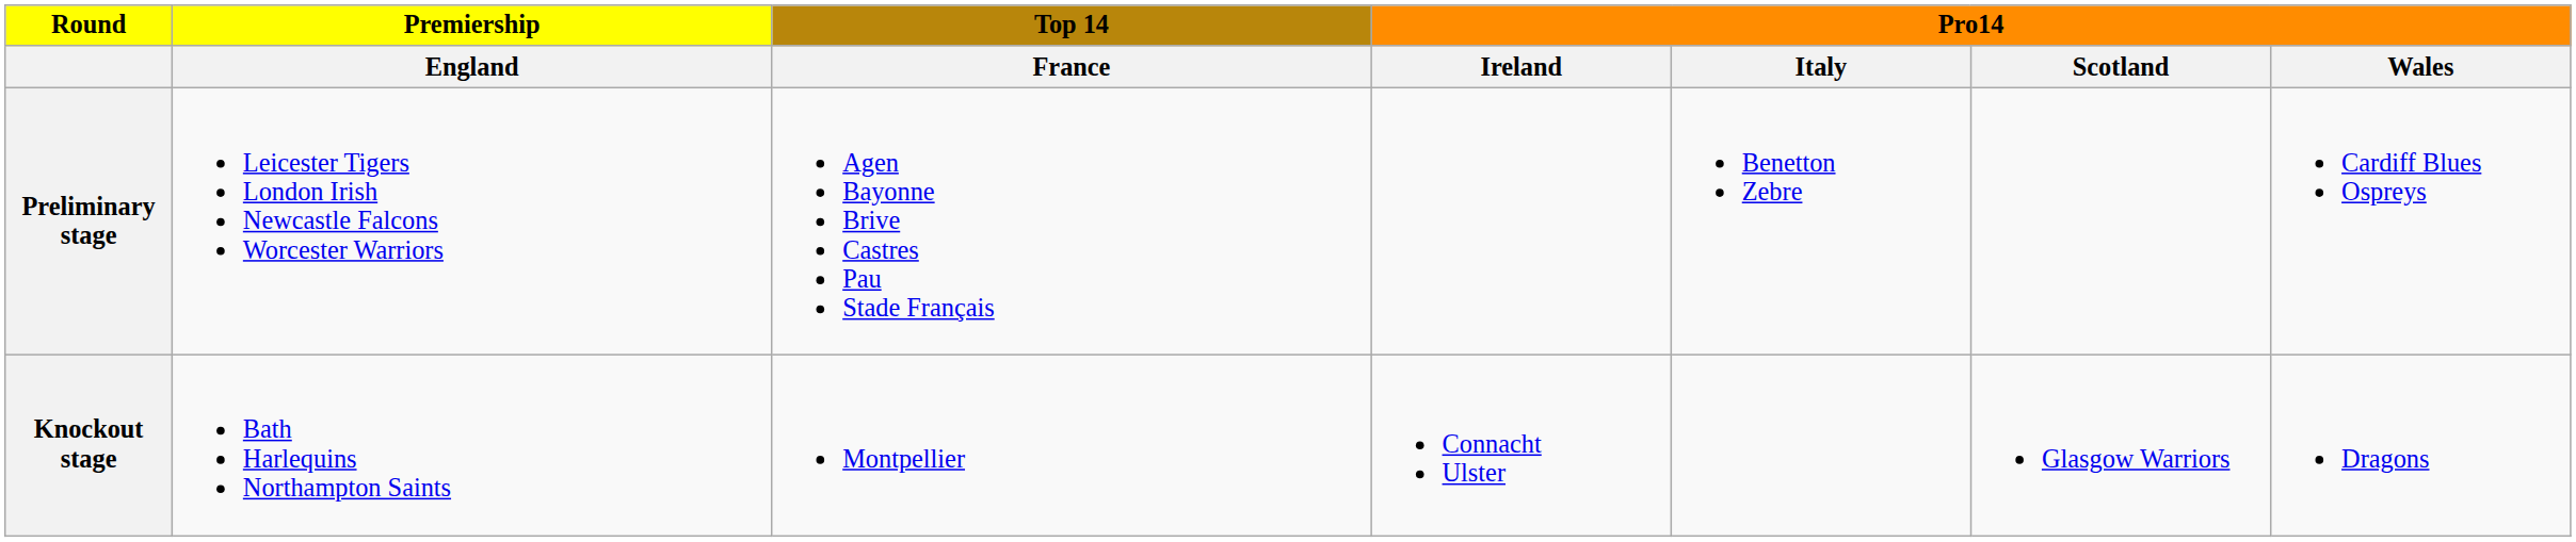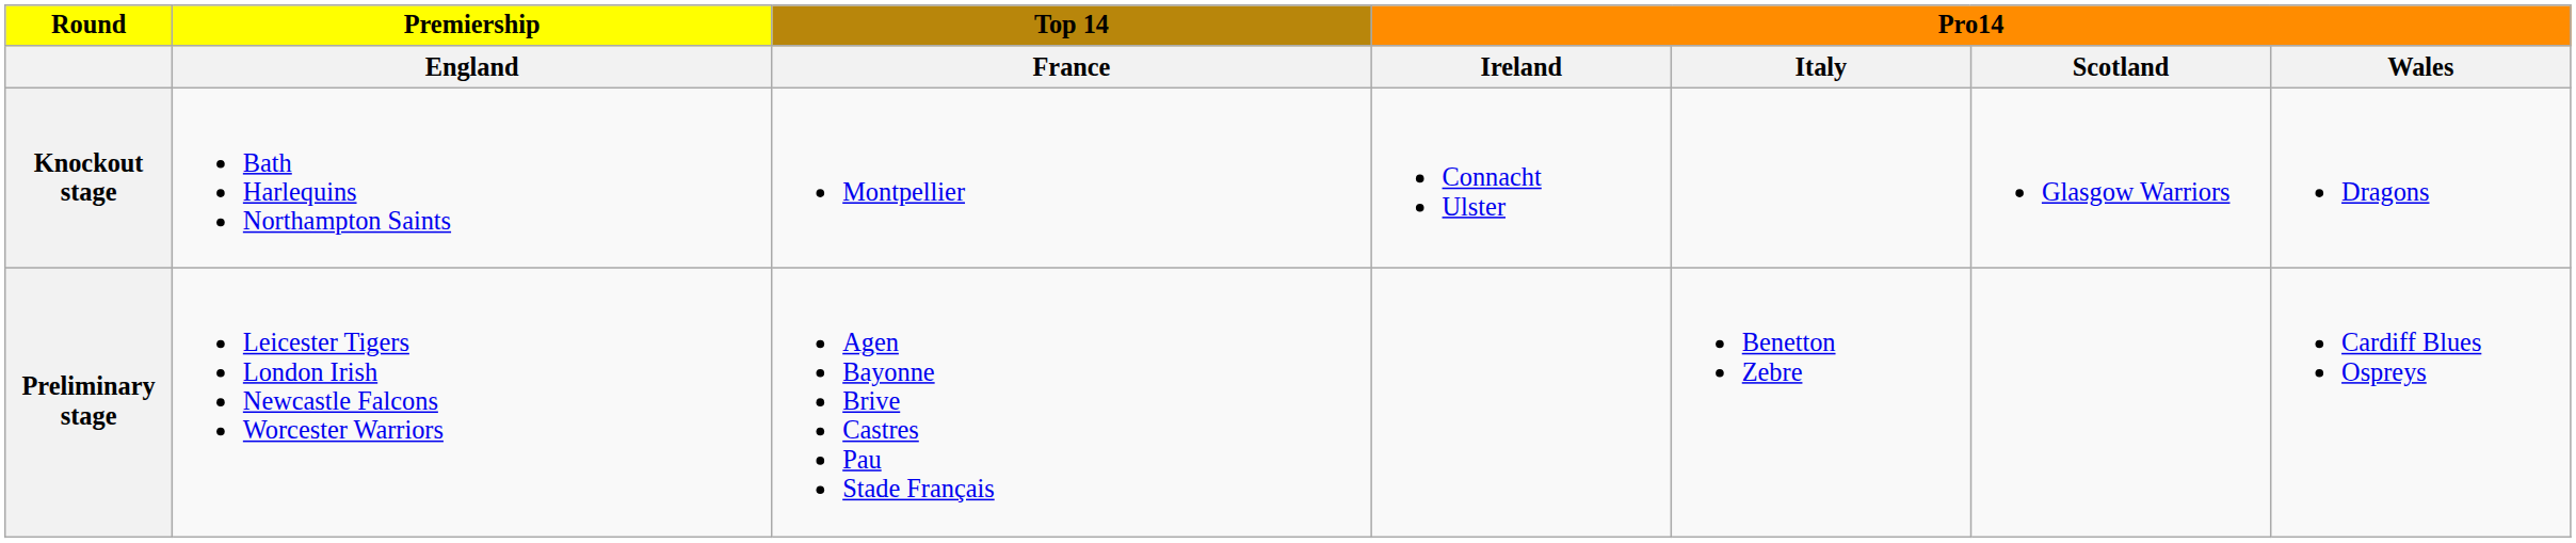 <table class="wikitable" style="width:100%">
 <tr>
 <th style="background:#ffff00">Round</th>
 <th style="background:#ffff00">Premiership</th>
 <th style="background:#b8860b">Top 14</th>
 <th style="background:#ff8c00" colspan="4">Pro14</th>
 </tr>
 <tr>
 <th width="5%"></th>
 <th width="20%"> England</th>
 <th width="20%"> France</th>
 <th width="10%"> Ireland</th>
 <th width="10%"> Italy</th>
 <th width="10%"> Scotland</th>
 <th width="10%"> Wales</th>
 </tr>
 <tr>
+<th align=center>Knockout stage</th>
+<td align=top><br><ul><li><a href='#'>Bath</a></li><li><a href='#'>Harlequins</a></li><li><a href='#'>Northampton Saints</a></li></ul></td>
+<td align=top><br><ul><li><a href='#'>Montpellier</a></li></ul></td>
+<td align=top><br><ul><li><a href='#'>Connacht</a></li><li><a href='#'>Ulster</a></li></ul></td>
+<td></td>
+<td align=top><br><ul><li><a href='#'>Glasgow Warriors</a></li></ul></td>
+<td align=top><br><ul><li><a href='#'>Dragons</a></li></ul></td>
+</tr>
+<tr>
 <th align=center valign=center>Preliminary stage</th>
 <td valign=top><br><ul><li><a href='#'>Leicester Tigers</a></li><li><a href='#'>London Irish</a></li><li><a href='#'>Newcastle Falcons</a></li><li><a href='#'>Worcester Warriors</a></li></ul></td>
 <td valign=top><br><ul><li><a href='#'>Agen</a></li><li><a href='#'>Bayonne</a></li><li><a href='#'>Brive</a></li><li><a href='#'>Castres</a></li><li><a href='#'>Pau</a></li><li><a href='#'>Stade Français</a></li></ul></td>
 <td></td>
 <td valign=top><br><ul><li><a href='#'>Benetton</a></li><li><a href='#'>Zebre</a></li></ul></td>
 <td></td>
 <td valign=top><br><ul><li><a href='#'>Cardiff Blues</a></li><li><a href='#'>Ospreys</a></li></ul></td>
 </tr>
-<tr>
-<th align=center>Knockout stage</th>
-<td align=top><br><ul><li><a href='#'>Bath</a></li><li><a href='#'>Harlequins</a></li><li><a href='#'>Northampton Saints</a></li></ul></td>
-<td align=top><br><ul><li><a href='#'>Montpellier</a></li></ul></td>
-<td align=top><br><ul><li><a href='#'>Connacht</a></li><li><a href='#'>Ulster</a></li></ul></td>
-<td></td>
-<td align=top><br><ul><li><a href='#'>Glasgow Warriors</a></li></ul></td>
-<td align=top><br><ul><li><a href='#'>Dragons</a></li></ul></td>
-</tr>
 </table>
